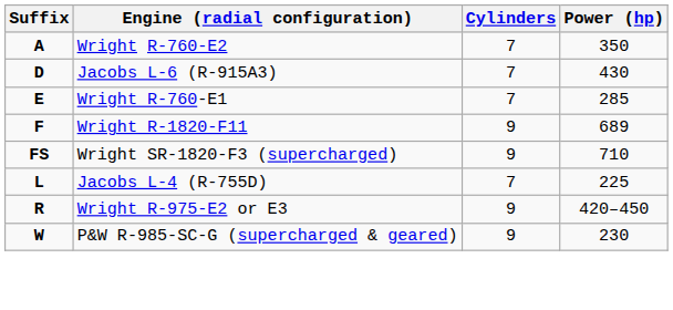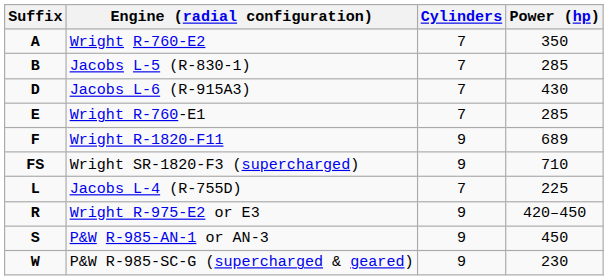 <table class="wikitable">
 <tr>
 <th align="center">Suffix</th>
 <th align="left">Engine (<a href='#'>radial</a> configuration)</th>
 <th align="center"><a href='#'>Cylinders</a></th>
 <th align="center">Power (<a href='#'>hp</a>)</th>
 </tr>
 <tr>
 <td align="center"><strong>A</strong></td>
 <td align="left"><a href='#'>Wright</a> <a href='#'>R-760-E2</a></td>
 <td align="center">7</td>
 <td align="center">350</td>
+</tr>
+<tr>
+<td align="center"><strong>B</strong></td>
+<td align="left"><a href='#'>Jacobs</a> <a href='#'>L-5</a> (R-830-1)</td>
+<td align="center">7</td>
+<td align="center">285</td>
 </tr>
 <tr>
 <td align="center"><strong>D</strong></td>
 <td align="left"><a href='#'>Jacobs L-6</a> (R-915A3)</td>
 <td align="center">7</td>
 <td align="center">430</td>
 </tr>
 <tr>
 <td align="center"><strong>E</strong></td>
 <td align="left"><a href='#'>Wright R-760</a>-E1</td>
 <td align="center">7</td>
 <td align="center">285</td>
 </tr>
 <tr>
 <td align="center"><strong>F</strong></td>
 <td align="left"><a href='#'>Wright R-1820-F11</a></td>
 <td align="center">9</td>
 <td align="center">689</td>
 </tr>
 <tr>
 <td align="center"><strong>FS</strong></td>
 <td align="left">Wright SR-1820-F3 (<a href='#'>supercharged</a>)</td>
 <td align="center">9</td>
 <td align="center">710</td>
 </tr>
 <tr>
 <td align="center"><strong>L</strong></td>
 <td align="left"><a href='#'>Jacobs L-4</a> (R-755D)</td>
 <td align="center">7</td>
 <td align="center">225</td>
 </tr>
 <tr>
 <td align="center"><strong>R</strong></td>
 <td align="left"><a href='#'>Wright R-975-E2</a> or E3</td>
 <td align="center">9</td>
 <td align="center">420–450</td>
 </tr>
 <tr>
+<td align="center"><strong>S</strong></td>
+<td align="left"><a href='#'>P&W</a> <a href='#'>R-985-AN-1</a> or AN-3</td>
+<td align="center">9</td>
+<td align="center">450</td>
+</tr>
+<tr>
 <td align="center"><strong>W</strong></td>
 <td align="left">P&W R-985-SC-G (<a href='#'>supercharged</a> & <a href='#'>geared</a>)</td>
 <td align="center">9</td>
 <td align="center">230</td>
 </tr>
 </table>
